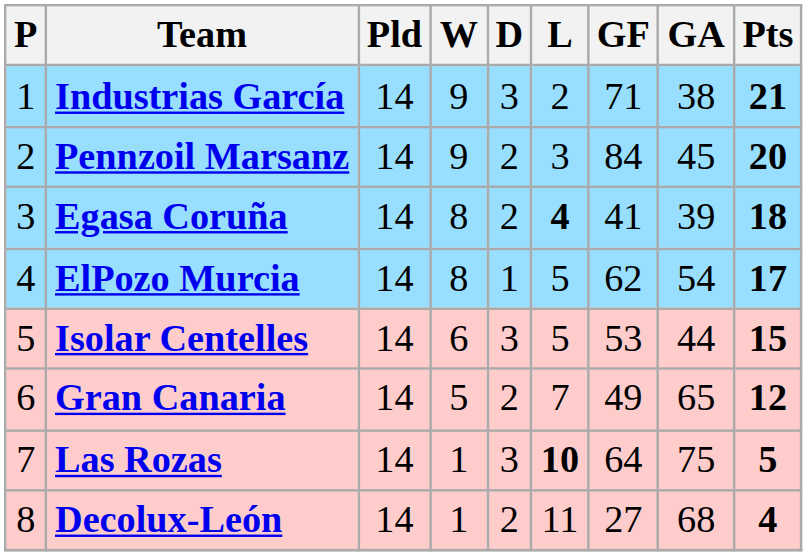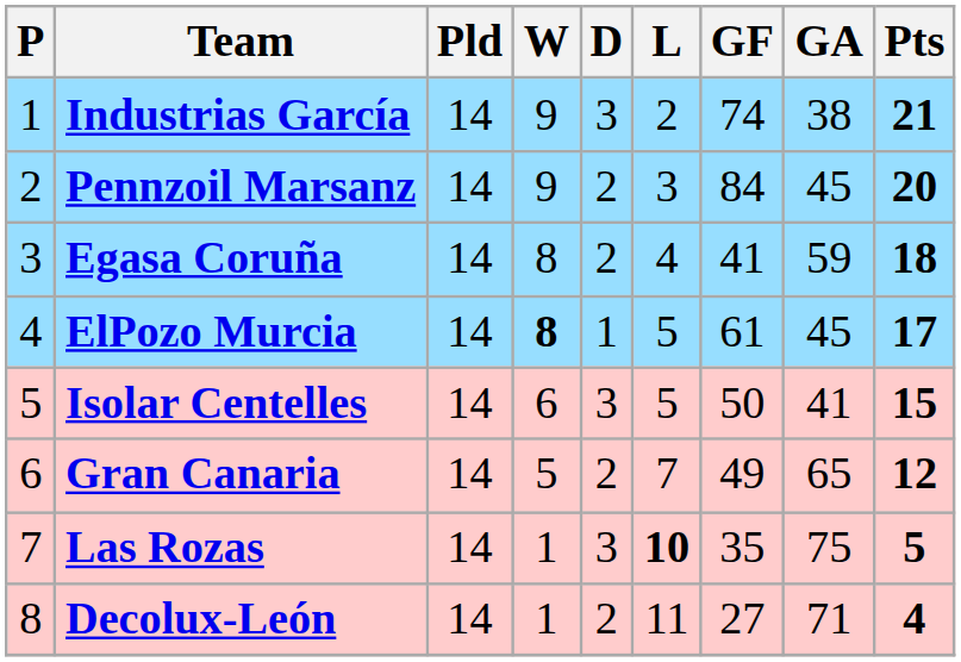 <table class="wikitable sortable" style="text-align: center;">
 <tr>
 <th align="center">P</th>
 <th align="center">Team</th>
 <th align="center">Pld</th>
 <th align="center">W</th>
 <th align="center">D</th>
 <th align="center">L</th>
 <th align="center">GF</th>
 <th align="center">GA</th>
 <th align="center">Pts</th>
 </tr>
 <tr ! style="background:#97DEFF;">
 <td>1</td>
 <td align="left"><strong><a href='#'>Industrias García</a></strong></td>
 <td>14</td>
 <td>9</td>
 <td>3</td>
 <td>2</td>
-<td>71</td>
+<td>74</td>
 <td>38</td>
 <td><strong>21</strong></td>
 </tr>
 <tr ! style="background:#97DEFF;">
 <td>2</td>
 <td align="left"><strong><a href='#'>Pennzoil Marsanz</a></strong></td>
 <td>14</td>
 <td>9</td>
 <td>2</td>
 <td>3</td>
 <td>84</td>
 <td>45</td>
 <td><strong>20</strong></td>
 </tr>
 <tr ! style="background:#97DEFF;">
 <td>3</td>
 <td align="left"><strong><a href='#'>Egasa Coruña</a></strong></td>
 <td>14</td>
 <td>8</td>
 <td>2</td>
-<td><strong>4</strong></td>
+<td>4</td>
 <td>41</td>
-<td>39</td>
+<td>59</td>
 <td><strong>18</strong></td>
 </tr>
 <tr ! style="background:#97DEFF;">
 <td>4</td>
 <td align="left"><strong><a href='#'>ElPozo Murcia</a></strong></td>
 <td>14</td>
-<td>8</td>
+<td><strong>8</strong></td>
 <td>1</td>
 <td>5</td>
-<td>62</td>
-<td>54</td>
+<td>61</td>
+<td>45</td>
 <td><strong>17</strong></td>
 </tr>
 <tr ! style="background:#FFCCCC;">
 <td>5</td>
 <td align="left"><strong><a href='#'>Isolar Centelles</a></strong></td>
 <td>14</td>
 <td>6</td>
 <td>3</td>
 <td>5</td>
-<td>53</td>
-<td>44</td>
+<td>50</td>
+<td>41</td>
 <td><strong>15</strong></td>
 </tr>
 <tr ! style="background:#FFCCCC;">
 <td>6</td>
 <td align="left"><strong><a href='#'>Gran Canaria</a></strong></td>
 <td>14</td>
 <td>5</td>
 <td>2</td>
 <td>7</td>
 <td>49</td>
 <td>65</td>
 <td><strong>12</strong></td>
 </tr>
 <tr ! style="background:#FFCCCC;">
 <td>7</td>
 <td align="left"><strong><a href='#'>Las Rozas</a></strong></td>
 <td>14</td>
 <td>1</td>
 <td>3</td>
 <td><strong>10</strong></td>
-<td>64</td>
+<td>35</td>
 <td>75</td>
 <td><strong>5</strong></td>
 </tr>
 <tr ! style="background:#FFCCCC;">
 <td>8</td>
 <td align="left"><strong><a href='#'>Decolux-León</a></strong></td>
 <td>14</td>
 <td>1</td>
 <td>2</td>
 <td>11</td>
 <td>27</td>
-<td>68</td>
+<td>71</td>
 <td><strong>4</strong></td>
 </tr>
 <tr>
 </tr>
 </table>
